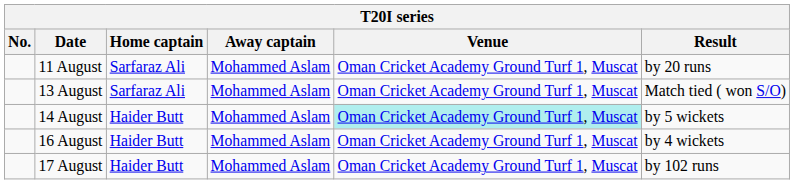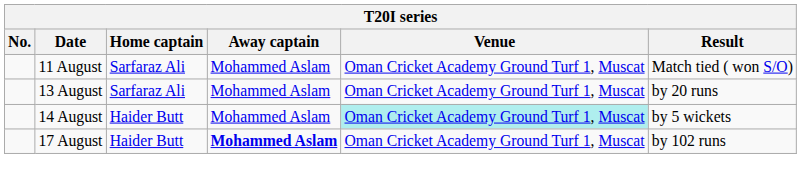 <table class="wikitable">
 <tr>
 <th colspan="6">T20I series</th>
 </tr>
 <tr>
 <th>No.</th>
 <th>Date</th>
 <th>Home captain</th>
 <th>Away captain</th>
 <th>Venue</th>
 <th>Result</th>
 </tr>
 <tr>
 <td></td>
 <td>11 August</td>
 <td><a href='#'>Sarfaraz Ali</a></td>
 <td><a href='#'>Mohammed Aslam</a></td>
 <td><a href='#'>Oman Cricket Academy Ground Turf 1</a>, <a href='#'>Muscat</a></td>
-<td> by 20 runs</td>
+<td>Match tied ( won <a href='#'>S/O</a>)</td>
 </tr>
 <tr>
 <td></td>
 <td>13 August</td>
 <td><a href='#'>Sarfaraz Ali</a></td>
 <td><a href='#'>Mohammed Aslam</a></td>
 <td><a href='#'>Oman Cricket Academy Ground Turf 1</a>, <a href='#'>Muscat</a></td>
-<td>Match tied ( won <a href='#'>S/O</a>)</td>
+<td> by 20 runs</td>
 </tr>
 <tr>
 <td></td>
 <td>14 August</td>
 <td><a href='#'>Haider Butt</a></td>
 <td><a href='#'>Mohammed Aslam</a></td>
 <td style="background: paleturquoise;"><a href='#'>Oman Cricket Academy Ground Turf 1</a>, <a href='#'>Muscat</a></td>
 <td> by 5 wickets</td>
 </tr>
 <tr>
 <td></td>
-<td>16 August</td>
-<td><a href='#'>Haider Butt</a></td>
-<td><a href='#'>Mohammed Aslam</a></td>
-<td><a href='#'>Oman Cricket Academy Ground Turf 1</a>, <a href='#'>Muscat</a></td>
-<td> by 4 wickets</td>
-</tr>
-<tr>
-<td></td>
 <td>17 August</td>
 <td><a href='#'>Haider Butt</a></td>
-<td><a href='#'>Mohammed Aslam</a></td>
+<td><strong><a href='#'>Mohammed Aslam</a></strong></td>
 <td><a href='#'>Oman Cricket Academy Ground Turf 1</a>, <a href='#'>Muscat</a></td>
 <td> by 102 runs</td>
 </tr>
 </table>
